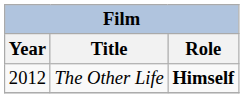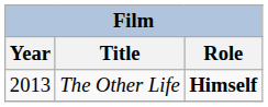 <table class="wikitable">
 <tr style="background:#ccc; text-align:center;">
 <th colspan="4" style="background: LightSteelBlue;">Film</th>
 </tr>
 <tr style="background:#ccc; text-align:center;">
 <th>Year</th>
 <th>Title</th>
 <th>Role</th>
 </tr>
 <tr>
-<td>2012</td>
+<td>2013</td>
 <td><em>The Other Life</em></td>
 <td><strong>Himself</strong></td>
 </tr>
 <tr>
 </tr>
 </table>
